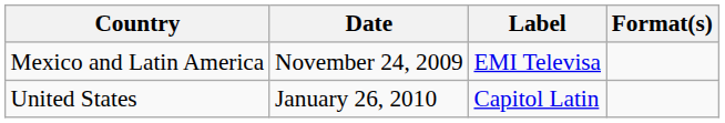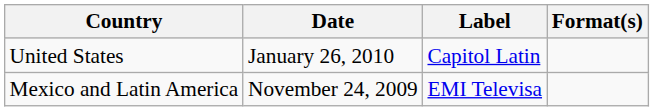 <table class="wikitable">
 <tr>
 <th>Country</th>
 <th>Date</th>
 <th>Label</th>
 <th>Format(s)</th>
 </tr>
 <tr>
+<td>United States</td>
+<td>January 26, 2010</td>
+<td><a href='#'>Capitol Latin</a></td>
+<td></td>
+</tr>
+<tr>
 <td>Mexico and Latin America</td>
 <td>November 24, 2009</td>
 <td><a href='#'>EMI Televisa</a></td>
 <td></td>
 </tr>
-<tr>
-<td>United States</td>
-<td>January 26, 2010</td>
-<td><a href='#'>Capitol Latin</a></td>
-<td></td>
-</tr>
 </table>
